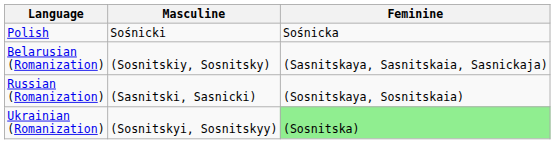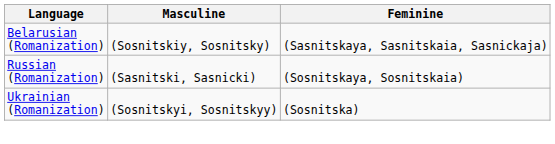 <table class="wikitable">
 <tr>
 <th>Language</th>
 <th>Masculine</th>
 <th>Feminine</th>
-</tr>
-<tr>
-<td><a href='#'>Polish</a></td>
-<td>Sośnicki</td>
-<td>Sośnicka</td>
 </tr>
 <tr>
 <td><a href='#'>Belarusian</a> <br>(<a href='#'>Romanization</a>)</td>
 <td><br> (Sosnitskiy, Sosnitsky)</td>
 <td><br> (Sasnitskaya, Sasnitskaia, Sasnickaja)</td>
 </tr>
 <tr>
 <td><a href='#'>Russian</a> <br>(<a href='#'>Romanization</a>)</td>
 <td><br>(Sasnitski, Sasnicki)</td>
 <td><br> (Sosnitskaya, Sosnitskaia)</td>
 </tr>
 <tr>
 <td><a href='#'>Ukrainian</a> <br>(<a href='#'>Romanization</a>)</td>
 <td><br> (Sosnitskyi, Sosnitskyy)</td>
-<td style="background: lightgreen;"><br> (Sosnitska)</td>
+<td><br> (Sosnitska)</td>
 </tr>
 </table>
